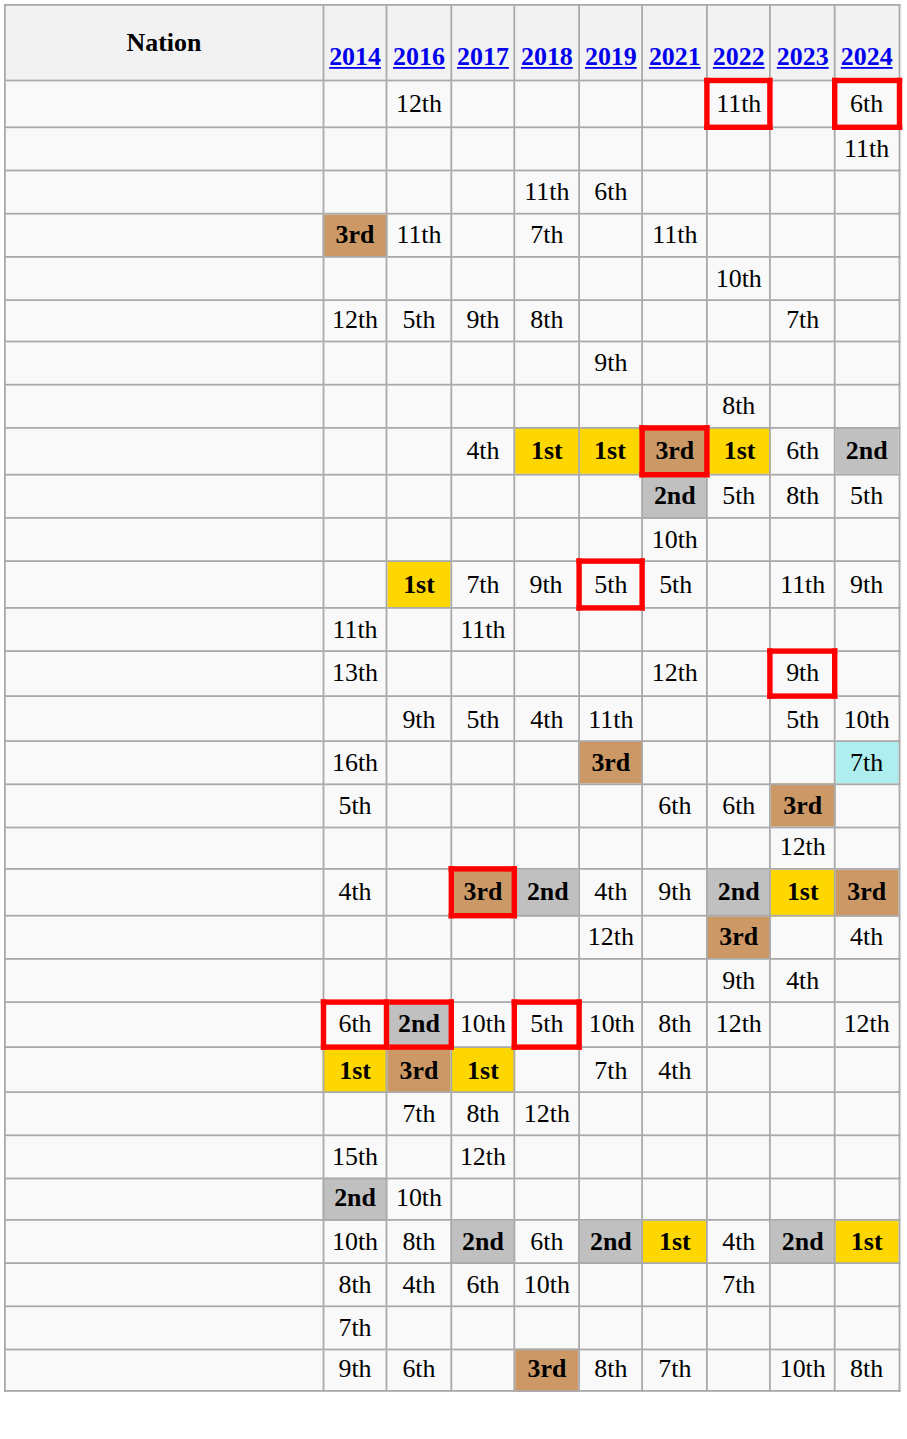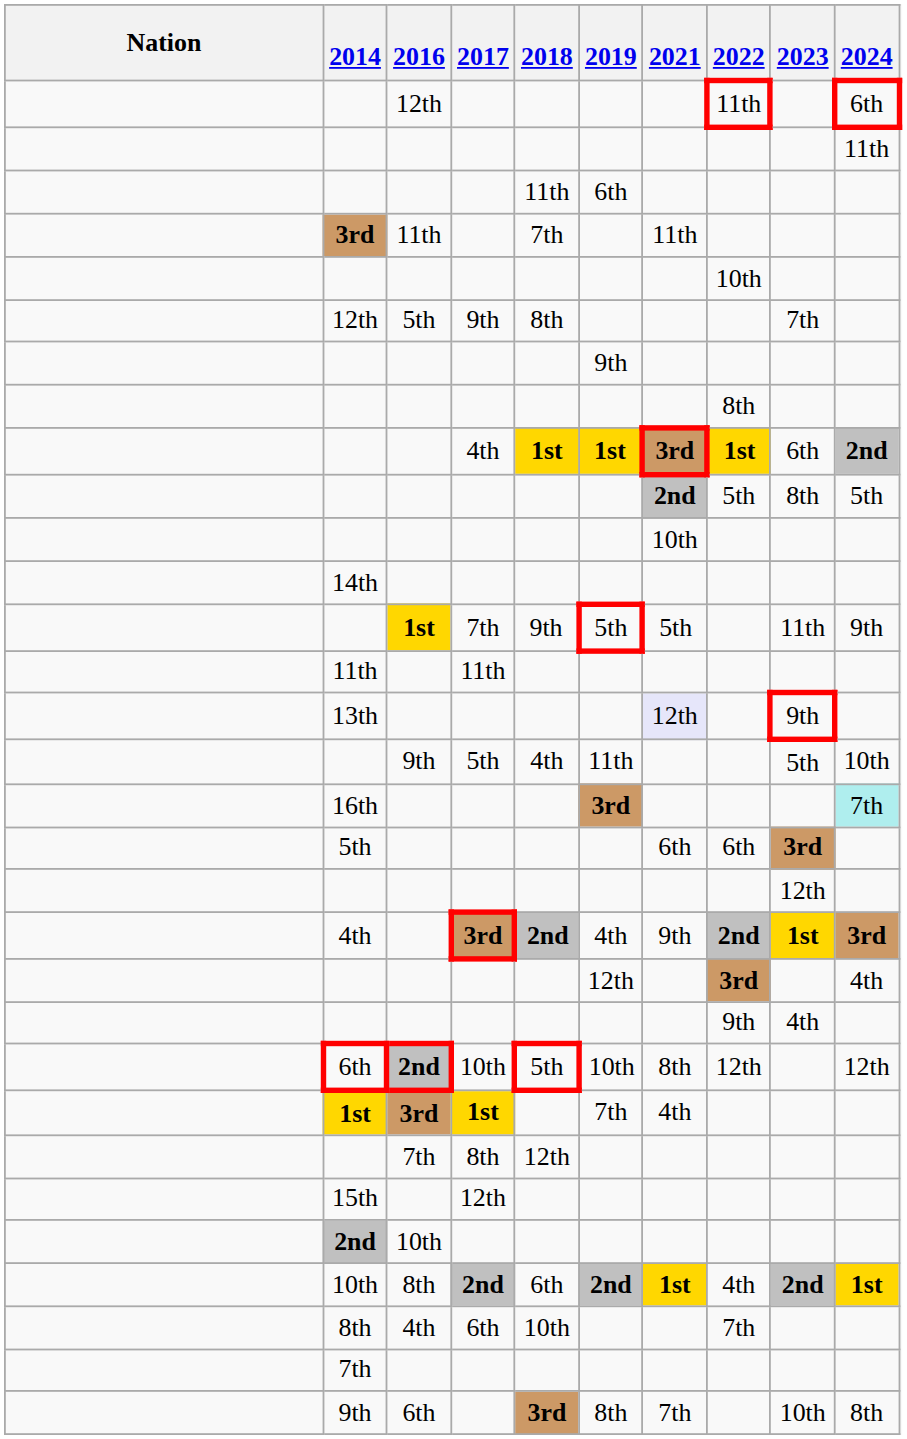 <table class="wikitable" style="text-align:center; font-size:90%;">
 <tr>
 <th width=170>Nation</th>
 <th><br><a href='#'>2014</a></th>
 <th><br><a href='#'>2016</a></th>
 <th><br><a href='#'>2017</a></th>
 <th><br><a href='#'>2018</a></th>
 <th><br><a href='#'>2019</a></th>
 <th><br><a href='#'>2021</a></th>
 <th><br><a href='#'>2022</a></th>
 <th><br><a href='#'>2023</a></th>
 <th><br><a href='#'>2024</a></th>
 </tr>
 <tr>
 <td align=left></td>
 <td></td>
 <td>12th</td>
 <td></td>
 <td></td>
 <td></td>
 <td></td>
 <td style="border: 3px solid red">11th</td>
 <td></td>
 <td style="border: 3px solid red">6th</td>
 </tr>
 <tr>
 <td align=left></td>
 <td></td>
 <td></td>
 <td></td>
 <td></td>
 <td></td>
 <td></td>
 <td></td>
 <td></td>
 <td>11th</td>
 </tr>
 <tr>
 <td align=left></td>
 <td></td>
 <td></td>
 <td></td>
 <td>11th</td>
 <td>6th</td>
 <td></td>
 <td></td>
 <td></td>
 <td></td>
 </tr>
 <tr>
 <td align=left></td>
 <td bgcolor=#cc9966><strong>3rd</strong></td>
 <td>11th</td>
 <td></td>
 <td>7th</td>
 <td></td>
 <td>11th</td>
 <td></td>
 <td></td>
 <td></td>
 </tr>
 <tr>
 <td align=left></td>
 <td></td>
 <td></td>
 <td></td>
 <td></td>
 <td></td>
 <td></td>
 <td>10th</td>
 <td></td>
 <td></td>
 </tr>
 <tr>
 <td align=left></td>
 <td>12th</td>
 <td>5th</td>
 <td>9th</td>
 <td>8th</td>
 <td></td>
 <td></td>
 <td></td>
 <td>7th</td>
 <td></td>
 </tr>
 <tr>
 <td align=left></td>
 <td></td>
 <td></td>
 <td></td>
 <td></td>
 <td>9th</td>
 <td></td>
 <td></td>
 <td></td>
 <td></td>
 </tr>
 <tr>
 <td align=left></td>
 <td></td>
 <td></td>
 <td></td>
 <td></td>
 <td></td>
 <td></td>
 <td>8th</td>
 <td></td>
 <td></td>
 </tr>
 <tr>
 <td align=left></td>
 <td></td>
 <td></td>
 <td>4th</td>
 <td bgcolor=gold><strong>1st</strong></td>
 <td bgcolor=gold><strong>1st</strong></td>
 <td style="border: 3px solid red" bgcolor=#cc9966><strong>3rd</strong></td>
 <td bgcolor=gold><strong>1st</strong></td>
 <td>6th</td>
 <td bgcolor=silver><strong>2nd</strong></td>
 </tr>
 <tr>
 <td align=left></td>
 <td></td>
 <td></td>
 <td></td>
 <td></td>
 <td></td>
 <td bgcolor=silver><strong>2nd</strong></td>
 <td>5th</td>
 <td>8th</td>
 <td>5th</td>
 </tr>
 <tr>
 <td align=left></td>
 <td></td>
 <td></td>
 <td></td>
 <td></td>
 <td></td>
 <td>10th</td>
 <td></td>
 <td></td>
 <td></td>
 </tr>
 <tr>
 <td align=left></td>
+<td>14th</td>
+<td></td>
+<td></td>
+<td></td>
+<td></td>
+<td></td>
+<td></td>
+<td></td>
+<td></td>
+</tr>
+<tr>
+<td align=left></td>
 <td></td>
 <td bgcolor=gold><strong>1st</strong></td>
 <td>7th</td>
 <td>9th</td>
 <td style="border: 3px solid red">5th</td>
 <td>5th</td>
 <td></td>
 <td>11th</td>
 <td>9th</td>
 </tr>
 <tr>
 <td align=left></td>
 <td>11th</td>
 <td></td>
 <td>11th</td>
 <td></td>
 <td></td>
 <td></td>
 <td></td>
 <td></td>
 <td></td>
 </tr>
 <tr>
 <td align=left></td>
 <td>13th</td>
 <td></td>
 <td></td>
 <td></td>
 <td></td>
-<td>12th</td>
+<td style="background: lavender;">12th</td>
 <td></td>
 <td style="border: 3px solid red">9th</td>
 <td></td>
 </tr>
 <tr>
 <td align=left></td>
 <td></td>
 <td>9th</td>
 <td>5th</td>
 <td>4th</td>
 <td>11th</td>
 <td></td>
 <td></td>
 <td>5th</td>
 <td>10th</td>
 </tr>
 <tr>
 <td align=left></td>
 <td>16th</td>
 <td></td>
 <td></td>
 <td></td>
 <td bgcolor=#cc9966><strong>3rd</strong></td>
 <td></td>
 <td></td>
 <td></td>
 <td style="background: paleturquoise;">7th</td>
 </tr>
 <tr>
 <td align=left></td>
 <td>5th</td>
 <td></td>
 <td></td>
 <td></td>
 <td></td>
 <td>6th</td>
 <td>6th</td>
 <td bgcolor=#cc9966><strong>3rd</strong></td>
 <td></td>
 </tr>
 <tr>
 <td align=left></td>
 <td></td>
 <td></td>
 <td></td>
 <td></td>
 <td></td>
 <td></td>
 <td></td>
 <td>12th</td>
 <td></td>
 </tr>
 <tr>
 <td align=left></td>
 <td>4th</td>
 <td></td>
 <td style="border: 3px solid red" bgcolor=#cc9966><strong>3rd</strong></td>
 <td bgcolor=silver><strong>2nd</strong></td>
 <td>4th</td>
 <td>9th</td>
 <td bgcolor=silver><strong>2nd</strong></td>
 <td bgcolor=gold><strong>1st</strong></td>
 <td bgcolor=#cc9966><strong>3rd</strong></td>
 </tr>
 <tr>
 <td align=left></td>
 <td></td>
 <td></td>
 <td></td>
 <td></td>
 <td>12th</td>
 <td></td>
 <td bgcolor=#cc9966><strong>3rd</strong></td>
 <td></td>
 <td>4th</td>
 </tr>
 <tr>
 <td align=left></td>
 <td></td>
 <td></td>
 <td></td>
 <td></td>
 <td></td>
 <td></td>
 <td>9th</td>
 <td>4th</td>
 <td></td>
 </tr>
 <tr>
 <td align=left></td>
 <td style="border: 3px solid red">6th</td>
 <td style="border: 3px solid red" bgcolor=silver><strong>2nd</strong></td>
 <td>10th</td>
 <td style="border: 3px solid red">5th</td>
 <td>10th</td>
 <td>8th</td>
 <td>12th</td>
 <td></td>
 <td>12th</td>
 </tr>
 <tr>
 <td align=left></td>
 <td bgcolor=gold><strong>1st</strong></td>
 <td bgcolor=#cc9966><strong>3rd</strong></td>
 <td bgcolor=gold><strong>1st</strong></td>
 <td></td>
 <td>7th</td>
 <td>4th</td>
 <td></td>
 <td></td>
 <td></td>
 </tr>
 <tr>
 <td align=left></td>
 <td></td>
 <td>7th</td>
 <td>8th</td>
 <td>12th</td>
 <td></td>
 <td></td>
 <td></td>
 <td></td>
 <td></td>
 </tr>
 <tr>
 <td align=left></td>
 <td>15th</td>
 <td></td>
 <td>12th</td>
 <td></td>
 <td></td>
 <td></td>
 <td></td>
 <td></td>
 <td></td>
 </tr>
 <tr>
 <td align=left></td>
 <td bgcolor=silver><strong>2nd</strong></td>
 <td>10th</td>
 <td></td>
 <td></td>
 <td></td>
 <td></td>
 <td></td>
 <td></td>
 <td></td>
 </tr>
 <tr>
 <td align=left></td>
 <td>10th</td>
 <td>8th</td>
 <td bgcolor=silver><strong>2nd</strong></td>
 <td>6th</td>
 <td bgcolor=silver><strong>2nd</strong></td>
 <td bgcolor=gold><strong>1st</strong></td>
 <td>4th</td>
 <td bgcolor=silver><strong>2nd</strong></td>
 <td bgcolor=gold><strong>1st</strong></td>
 </tr>
 <tr>
 <td align=left></td>
 <td>8th</td>
 <td>4th</td>
 <td>6th</td>
 <td>10th</td>
 <td></td>
 <td></td>
 <td>7th</td>
 <td></td>
 <td></td>
 </tr>
 <tr>
 <td align=left></td>
 <td>7th</td>
 <td></td>
 <td></td>
 <td></td>
 <td></td>
 <td></td>
 <td></td>
 <td></td>
 <td></td>
 </tr>
 <tr>
 <td align=left></td>
 <td>9th</td>
 <td>6th</td>
 <td></td>
 <td bgcolor=#cc9966><strong>3rd</strong></td>
 <td>8th</td>
 <td>7th</td>
 <td></td>
 <td>10th</td>
 <td>8th</td>
 </tr>
 </table>
